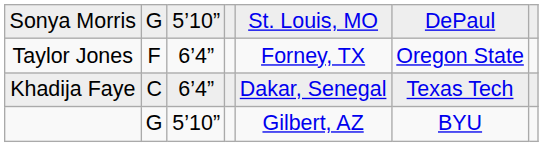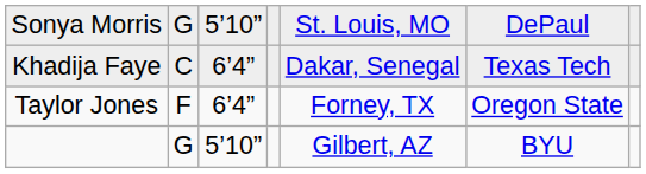 <table class="wikitable sortable" border="1">
 <tr align="center"style="background:#eeeeee;">
 <td>Sonya Morris</td>
 <td>G</td>
 <td>5’10”</td>
 <td></td>
 <td><a href='#'>St. Louis, MO</a></td>
 <td><a href='#'>DePaul</a></td>
-<td></td>
-</tr>
-<tr align="center">
-<td>Taylor Jones</td>
-<td>F</td>
-<td>6’4”</td>
-<td></td>
-<td><a href='#'>Forney, TX</a></td>
-<td><a href='#'>Oregon State</a></td>
 <td></td>
 </tr>
 <tr align="center"style="background:#eeeeee;">
 <td>Khadija Faye</td>
 <td>C</td>
 <td>6’4”</td>
 <td></td>
 <td><a href='#'>Dakar, Senegal</a></td>
 <td><a href='#'>Texas Tech</a></td>
 <td></td>
 </tr>
 <tr align="center">
+<td>Taylor Jones</td>
+<td>F</td>
+<td>6’4”</td>
+<td></td>
+<td><a href='#'>Forney, TX</a></td>
+<td><a href='#'>Oregon State</a></td>
+<td></td>
+</tr>
+<tr align="center">
 <td></td>
 <td>G</td>
 <td>5’10”</td>
 <td></td>
 <td><a href='#'>Gilbert, AZ</a></td>
 <td><a href='#'>BYU</a></td>
 <td></td>
 </tr>
 </table>
